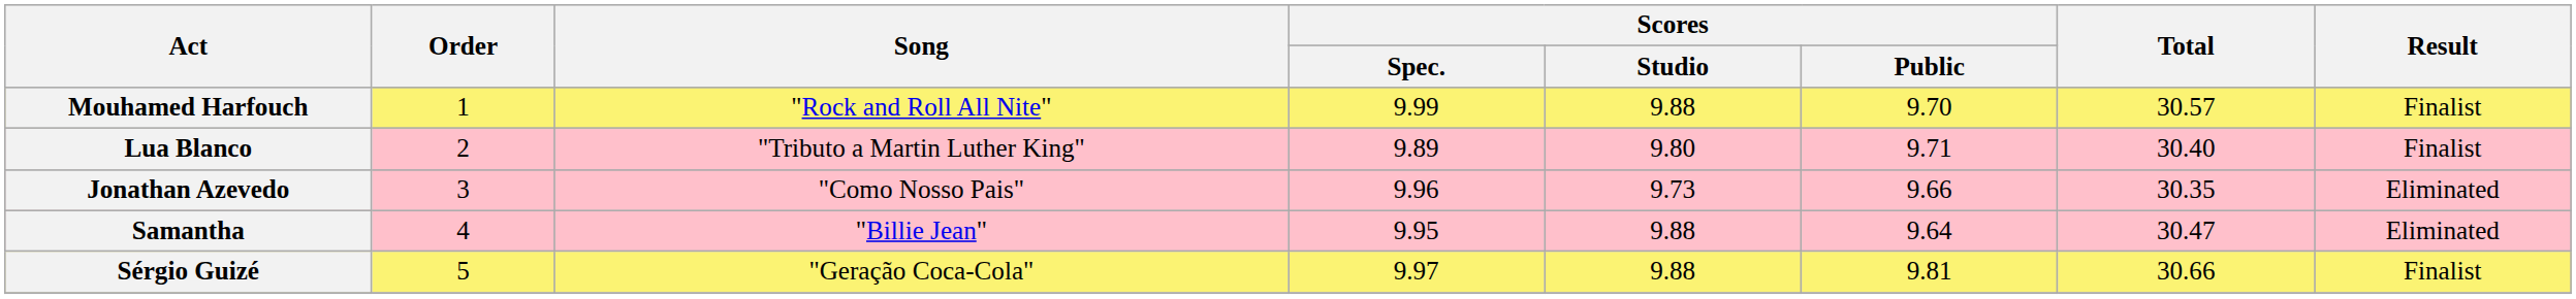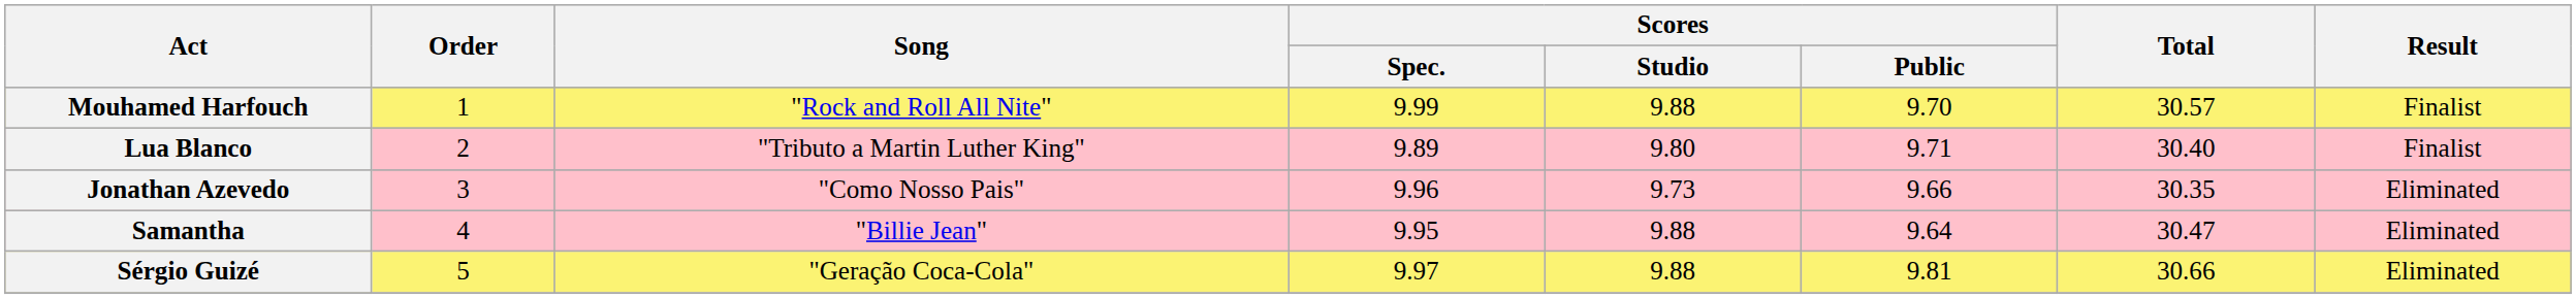 <table class="wikitable plainrowheaders" style="text-align:center; width:100%;">
 <tr>
 <th scope="col" rowspan=2 width="10.0%">Act</th>
 <th scope="col" rowspan=2 width="05.0%">Order</th>
 <th scope="col" rowspan=2 width="20.0%">Song</th>
 <th scope="col" colspan=3 width="20.0%">Scores</th>
 <th scope="col" rowspan=2 width="07.0%">Total</th>
 <th scope="col" rowspan=2 width="07.0%">Result</th>
 </tr>
 <tr>
 <th scope="col" width="07.0%">Spec.</th>
 <th scope="col" width="07.0%">Studio</th>
 <th scope="col" width="07.0%">Public</th>
 </tr>
 <tr bgcolor=FBF373>
 <th scope="row">Mouhamed Harfouch</th>
 <td>1</td>
 <td>"<a href='#'>Rock and Roll All Nite</a>"</td>
 <td>9.99 </td>
 <td>9.88</td>
 <td>9.70</td>
 <td>30.57</td>
 <td>Finalist</td>
 </tr>
 <tr bgcolor=FFC0CB>
 <th scope="row">Lua Blanco</th>
 <td>2</td>
 <td>"Tributo a Martin Luther King"</td>
 <td>9.89 </td>
 <td>9.80</td>
 <td>9.71</td>
 <td>30.40</td>
 <td>Finalist</td>
 </tr>
 <tr bgcolor=FFC0CB>
 <th scope="row">Jonathan Azevedo</th>
 <td>3</td>
 <td>"Como Nosso Pais"</td>
 <td>9.96 </td>
 <td>9.73</td>
 <td>9.66</td>
 <td>30.35</td>
 <td>Eliminated</td>
 </tr>
 <tr bgcolor=FFC0CB>
 <th scope="row">Samantha</th>
 <td>4</td>
 <td>"<a href='#'>Billie Jean</a>"</td>
 <td>9.95 </td>
 <td>9.88</td>
 <td>9.64</td>
 <td>30.47</td>
 <td>Eliminated</td>
 </tr>
 <tr bgcolor=FBF373>
 <th scope="row">Sérgio Guizé</th>
 <td>5</td>
 <td>"Geração Coca-Cola"</td>
 <td>9.97 </td>
 <td>9.88</td>
 <td>9.81</td>
 <td>30.66</td>
-<td>Finalist</td>
+<td>Eliminated</td>
 </tr>
 <tr>
 </tr>
 </table>
